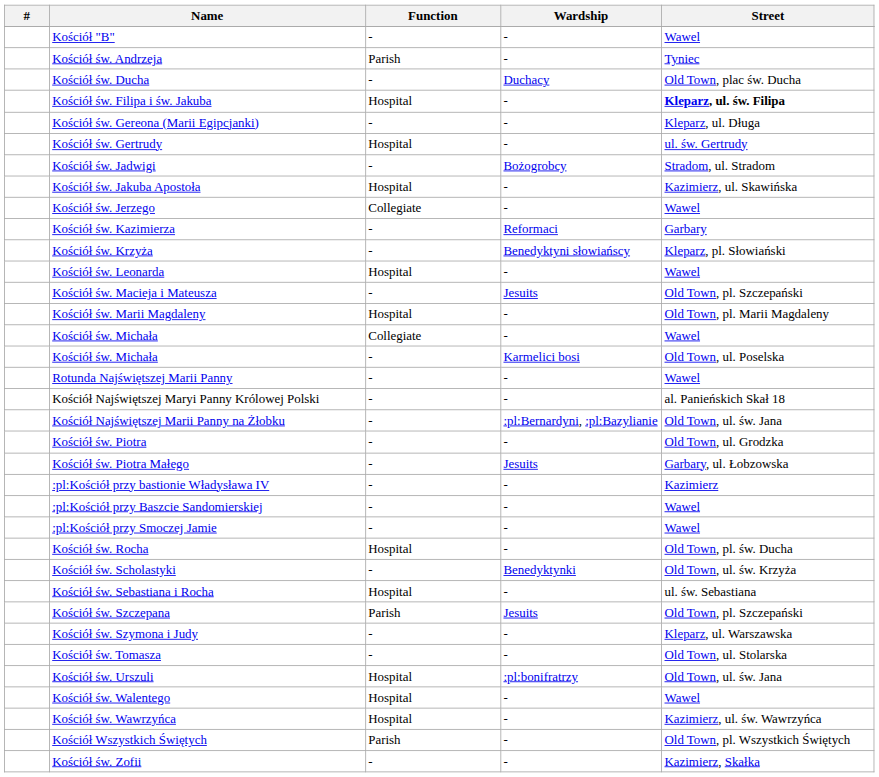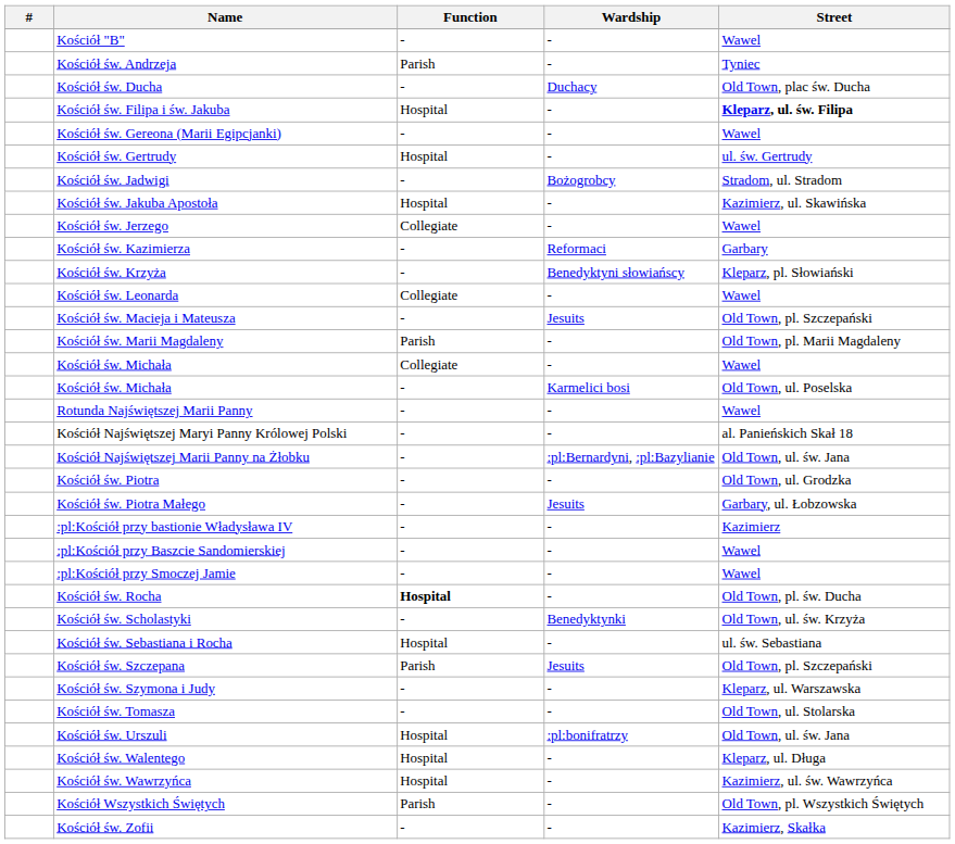 <table class="wikitable sortable" align="left" style="background:#FFFFFF; font-size:95%; border:0px solid #a3bfb1; color:#000;">
 <tr>
 <th scope="col" style="width: 3em;">#</th>
 <th scope="col" style="width: 24em;">Name</th>
 <th scope="col" style="width: 10em;">Function</th>
 <th scope="col" style="width: 12em;">Wardship</th>
 <th scope="col" style="width: 16em;">Street</th>
 </tr>
 <tr>
 </tr>
 <tr ----bgcolor="#EFEFEF">
 <td></td>
 <td><a href='#'>Kościół "B"</a></td>
 <td>-</td>
 <td>-</td>
 <td><a href='#'>Wawel</a></td>
 </tr>
 <tr ---->
 <td></td>
 <td><a href='#'>Kościół św. Andrzeja</a></td>
 <td>Parish</td>
 <td>-</td>
 <td><a href='#'>Tyniec</a></td>
 </tr>
 <tr ----bgcolor="#EFEFEF">
 <td></td>
 <td><a href='#'>Kościół św. Ducha</a></td>
 <td>-</td>
 <td><a href='#'>Duchacy</a></td>
 <td><a href='#'>Old Town</a>, plac św. Ducha</td>
 </tr>
 <tr ---->
 <td></td>
 <td><a href='#'>Kościół św. Filipa i św. Jakuba</a></td>
 <td>Hospital</td>
 <td>-</td>
 <td><strong><a href='#'>Kleparz</a>, ul. św. Filipa</strong></td>
 </tr>
 <tr ----bgcolor="#EFEFEF">
 <td></td>
 <td><a href='#'>Kościół św. Gereona (Marii Egipcjanki)</a></td>
 <td>-</td>
 <td>-</td>
-<td><a href='#'>Kleparz</a>, ul. Długa</td>
+<td><a href='#'>Wawel</a></td>
 </tr>
 <tr ---->
 <td></td>
 <td><a href='#'>Kościół św. Gertrudy</a></td>
 <td>Hospital</td>
 <td>-</td>
 <td><a href='#'>ul. św. Gertrudy</a></td>
 </tr>
 <tr ----bgcolor="#EFEFEF">
 <td></td>
 <td><a href='#'>Kościół św. Jadwigi</a></td>
 <td>-</td>
 <td><a href='#'>Bożogrobcy</a></td>
 <td><a href='#'>Stradom</a>, ul. Stradom</td>
 </tr>
 <tr ---->
 <td></td>
 <td><a href='#'>Kościół św. Jakuba Apostoła</a></td>
 <td>Hospital</td>
 <td>-</td>
 <td><a href='#'>Kazimierz</a>, ul. Skawińska</td>
 </tr>
 <tr ----bgcolor="#EFEFEF">
 <td></td>
 <td><a href='#'>Kościół św. Jerzego</a></td>
 <td>Collegiate</td>
 <td>-</td>
 <td><a href='#'>Wawel</a></td>
 </tr>
 <tr ---->
 <td></td>
 <td><a href='#'>Kościół św. Kazimierza</a></td>
 <td>-</td>
 <td><a href='#'>Reformaci</a></td>
 <td><a href='#'>Garbary</a></td>
 </tr>
 <tr ----bgcolor="#EFEFEF">
 <td></td>
 <td><a href='#'>Kościół św. Krzyża</a></td>
 <td>-</td>
 <td><a href='#'>Benedyktyni słowiańscy</a></td>
 <td><a href='#'>Kleparz</a>, pl. Słowiański</td>
 </tr>
 <tr ---->
 <td></td>
 <td><a href='#'>Kościół św. Leonarda</a></td>
-<td>Hospital</td>
+<td>Collegiate</td>
 <td>-</td>
 <td><a href='#'>Wawel</a></td>
 </tr>
 <tr ----bgcolor="#EFEFEF">
 <td></td>
 <td><a href='#'>Kościół św. Macieja i Mateusza</a></td>
 <td>-</td>
 <td><a href='#'>Jesuits</a></td>
 <td><a href='#'>Old Town</a>, pl. Szczepański</td>
 </tr>
 <tr ---->
 <td></td>
 <td><a href='#'>Kościół św. Marii Magdaleny</a></td>
-<td>Hospital</td>
+<td>Parish</td>
 <td>-</td>
 <td><a href='#'>Old Town</a>, pl. Marii Magdaleny</td>
 </tr>
 <tr ----bgcolor="#EFEFEF">
 <td></td>
 <td><a href='#'>Kościół św. Michała</a></td>
 <td>Collegiate</td>
 <td>-</td>
 <td><a href='#'>Wawel</a></td>
 </tr>
 <tr ---->
 <td></td>
 <td><a href='#'>Kościół św. Michała</a></td>
 <td>-</td>
 <td><a href='#'>Karmelici bosi</a></td>
 <td><a href='#'>Old Town</a>, ul. Poselska</td>
 </tr>
 <tr ----bgcolor="#EFEFEF">
 <td></td>
 <td><a href='#'>Rotunda Najświętszej Marii Panny</a></td>
 <td>-</td>
 <td>-</td>
 <td><a href='#'>Wawel</a></td>
 </tr>
 <tr ---->
 <td></td>
 <td>Kościół Najświętszej Maryi Panny Królowej Polski</td>
 <td>-</td>
 <td>-</td>
 <td>al. Panieńskich Skał 18</td>
 </tr>
 <tr ----bgcolor="#EFEFEF">
 <td></td>
 <td><a href='#'>Kościół Najświętszej Marii Panny na Żłobku</a></td>
 <td>-</td>
 <td><a href='#'>:pl:Bernardyni</a>, <a href='#'>:pl:Bazylianie</a></td>
 <td><a href='#'>Old Town</a>, ul. św. Jana</td>
 </tr>
 <tr ---->
 <td></td>
 <td><a href='#'>Kościół św. Piotra</a></td>
 <td>-</td>
 <td>-</td>
 <td><a href='#'>Old Town</a>, ul. Grodzka</td>
 </tr>
 <tr ----bgcolor="#EFEFEF">
 <td></td>
 <td><a href='#'>Kościół św. Piotra Małego</a></td>
 <td>-</td>
 <td><a href='#'>Jesuits</a></td>
 <td><a href='#'>Garbary</a>, ul. Łobzowska</td>
 </tr>
 <tr ---->
 <td></td>
 <td><a href='#'>:pl:Kościół przy bastionie Władysława IV</a></td>
 <td>-</td>
 <td>-</td>
 <td><a href='#'>Kazimierz</a></td>
 </tr>
 <tr ----bgcolor="#EFEFEF">
 <td></td>
 <td><a href='#'>:pl:Kościół przy Baszcie Sandomierskiej</a></td>
 <td>-</td>
 <td>-</td>
 <td><a href='#'>Wawel</a></td>
 </tr>
 <tr ---->
 <td></td>
 <td><a href='#'>:pl:Kościół przy Smoczej Jamie</a></td>
 <td>-</td>
 <td>-</td>
 <td><a href='#'>Wawel</a></td>
 </tr>
 <tr ----bgcolor="#EFEFEF">
 <td></td>
 <td><a href='#'>Kościół św. Rocha</a></td>
-<td>Hospital</td>
+<td><strong>Hospital</strong></td>
 <td>-</td>
 <td><a href='#'>Old Town</a>, pl. św. Ducha</td>
 </tr>
 <tr ---->
 <td></td>
 <td><a href='#'>Kościół św. Scholastyki</a></td>
 <td>-</td>
 <td><a href='#'>Benedyktynki</a></td>
 <td><a href='#'>Old Town</a>, ul. św. Krzyża</td>
 </tr>
 <tr ----bgcolor="#EFEFEF">
 <td></td>
 <td><a href='#'>Kościół św. Sebastiana i Rocha</a></td>
 <td>Hospital</td>
 <td>-</td>
 <td>ul. św. Sebastiana</td>
 </tr>
 <tr ---->
 <td></td>
 <td><a href='#'>Kościół św. Szczepana</a></td>
 <td>Parish</td>
 <td><a href='#'>Jesuits</a></td>
 <td><a href='#'>Old Town</a>, pl. Szczepański</td>
 </tr>
 <tr ----bgcolor="#EFEFEF">
 <td></td>
 <td><a href='#'>Kościół św. Szymona i Judy</a></td>
 <td>-</td>
 <td>-</td>
 <td><a href='#'>Kleparz</a>, ul. Warszawska</td>
 </tr>
 <tr ---->
 <td></td>
 <td><a href='#'>Kościół św. Tomasza</a></td>
 <td>-</td>
 <td>-</td>
 <td><a href='#'>Old Town</a>, ul. Stolarska</td>
 </tr>
 <tr ----bgcolor="#EFEFEF">
 <td></td>
 <td><a href='#'>Kościół św. Urszuli</a></td>
 <td>Hospital</td>
 <td><a href='#'>:pl:bonifratrzy</a></td>
 <td><a href='#'>Old Town</a>, ul. św. Jana</td>
 </tr>
 <tr ---->
 <td></td>
 <td><a href='#'>Kościół św. Walentego</a></td>
 <td>Hospital</td>
 <td>-</td>
-<td><a href='#'>Wawel</a></td>
+<td><a href='#'>Kleparz</a>, ul. Długa</td>
 </tr>
 <tr ----bgcolor="#EFEFEF">
 <td></td>
 <td><a href='#'>Kościół św. Wawrzyńca</a></td>
 <td>Hospital</td>
 <td>-</td>
 <td><a href='#'>Kazimierz</a>, ul. św. Wawrzyńca</td>
 </tr>
 <tr ---->
 <td></td>
 <td><a href='#'>Kościół Wszystkich Świętych</a></td>
 <td>Parish</td>
 <td>-</td>
 <td><a href='#'>Old Town</a>, pl. Wszystkich Świętych</td>
 </tr>
 <tr ----bgcolor="#EFEFEF">
 <td></td>
 <td><a href='#'>Kościół św. Zofii</a></td>
 <td>-</td>
 <td>-</td>
 <td><a href='#'>Kazimierz</a>, <a href='#'>Skałka</a></td>
 </tr>
 </table>
